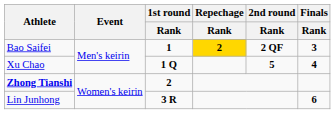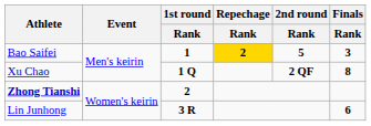 <table class=wikitable style="font-size:90%">
 <tr>
 <th rowspan="2">Athlete</th>
 <th rowspan="2">Event</th>
 <th>1st round</th>
 <th>Repechage</th>
 <th>2nd round</th>
 <th>Finals</th>
 </tr>
 <tr>
 <th>Rank</th>
 <th>Rank</th>
 <th>Rank</th>
 <th>Rank</th>
 </tr>
 <tr>
 <td><a href='#'>Bao Saifei</a></td>
 <td rowspan=2><a href='#'>Men's keirin</a></td>
 <td align=center><strong>1</strong></td>
 <td align=center style="background: gold;"><strong>2</strong></td>
-<td align=center><strong>2 QF</strong></td>
+<td align=center><strong>5</strong></td>
 <td align=center><strong>3</strong></td>
 </tr>
 <tr>
 <td><a href='#'>Xu Chao</a></td>
 <td align=center><strong>1 Q</strong></td>
 <td></td>
-<td align=center><strong>5</strong></td>
-<td align=center><strong>4</strong></td>
+<td align=center><strong>2 QF</strong></td>
+<td align=center><strong>8</strong></td>
 </tr>
 <tr>
 <td><strong><a href='#'>Zhong Tianshi</a></strong></td>
 <td rowspan=2><a href='#'>Women's keirin</a></td>
 <td align=center><strong>2</strong></td>
 <td colspan=2></td>
 <td align=center></td>
 </tr>
 <tr>
 <td><a href='#'>Lin Junhong</a></td>
 <td align=center><strong>3 R</strong></td>
 <td colspan=2></td>
 <td align=center><strong>6</strong></td>
 </tr>
 </table>
